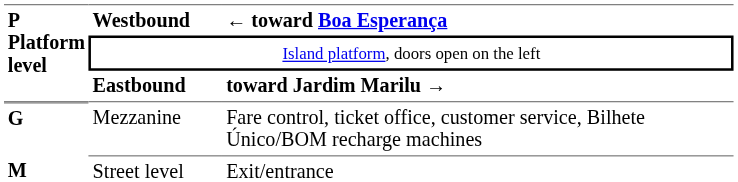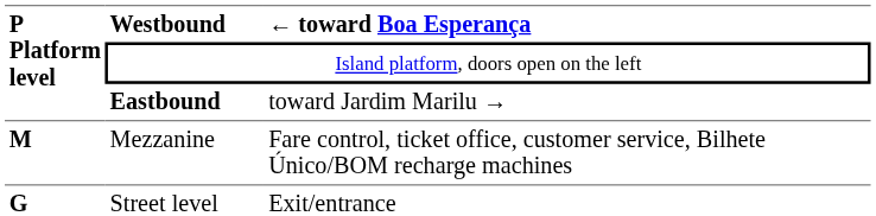 <table table border=0 cellspacing=0 cellpadding=3>
 <tr>
 <td style="border-top:solid 1px gray;border-bottom:solid 1px gray;vertical-align:top;" rowspan=4><strong>P<br>Platform level</strong></td>
 </tr>
 <tr>
 <td style="border-top:solid 1px gray;"><span><strong>Westbound</strong></span></td>
 <td style="border-top:solid 1px gray;"><strong>←  toward <a href='#'>Boa Esperança</a></strong></td>
 </tr>
 <tr>
 <td style="border-top:solid 2px black;border-right:solid 2px black;border-left:solid 2px black;border-bottom:solid 2px black;text-align:center;" colspan=5><small><a href='#'>Island platform</a>, doors open on the left</small></td>
 </tr>
 <tr>
 <td style="border-bottom:solid 1px gray;"><span><strong>Eastbound</strong></span></td>
-<td style="border-bottom:solid 1px gray;"><strong> toward Jardim Marilu →</strong></td>
+<td style="border-bottom:solid 1px gray;"> toward Jardim Marilu →</td>
 </tr>
 <tr>
-<td style="border-top:solid 1px gray;vertical-align:top;" width=50><strong>G</strong></td>
+<td style="vertical-align:top;"><strong>M</strong></td>
 <td style="vertical-align:top;">Mezzanine</td>
 <td style="vertical-align:top;">Fare control, ticket office, customer service, Bilhete Único/BOM recharge machines</td>
 </tr>
 <tr>
-<td style="vertical-align:top;"><strong>M</strong></td>
+<td style="border-top:solid 1px gray;vertical-align:top;" width=50><strong>G</strong></td>
 <td style="border-top:solid 1px gray;vertical-align:top;" width=100>Street level</td>
 <td style="border-top:solid 1px gray;vertical-align:top;" width=400>Exit/entrance</td>
 </tr>
 </table>
